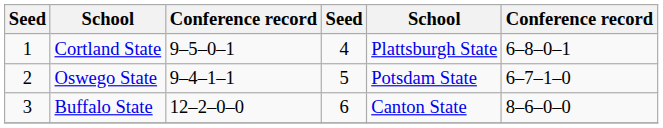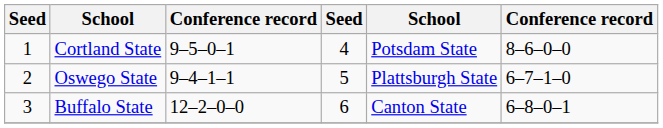 <table class="wikitable">
 <tr>
 <th>Seed</th>
 <th>School</th>
 <th>Conference record</th>
 <th>Seed</th>
 <th>School</th>
 <th>Conference record</th>
 </tr>
 <tr>
 <td align=center>1</td>
 <td><a href='#'>Cortland State</a></td>
 <td>9–5–0–1</td>
 <td align=center>4</td>
-<td><a href='#'>Plattsburgh State</a></td>
-<td>6–8–0–1</td>
+<td><a href='#'>Potsdam State</a></td>
+<td>8–6–0–0</td>
 </tr>
 <tr>
 <td align=center>2</td>
 <td><a href='#'>Oswego State</a></td>
 <td>9–4–1–1</td>
 <td align=center>5</td>
-<td><a href='#'>Potsdam State</a></td>
+<td><a href='#'>Plattsburgh State</a></td>
 <td>6–7–1–0</td>
 </tr>
 <tr>
 <td align=center>3</td>
 <td><a href='#'>Buffalo State</a></td>
 <td>12–2–0–0</td>
 <td align=center>6</td>
 <td><a href='#'>Canton State</a></td>
-<td>8–6–0–0</td>
+<td>6–8–0–1</td>
 </tr>
 <tr>
 </tr>
 </table>
